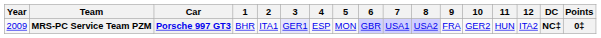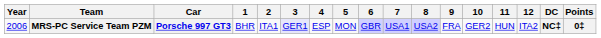 <table class="wikitable" style="text-align:center; font-size:85%">
 <tr>
 <th>Year</th>
 <th>Team</th>
 <th>Car</th>
 <th>1</th>
 <th>2</th>
 <th>3</th>
 <th>4</th>
 <th>5</th>
 <th>6</th>
 <th>7</th>
 <th>8</th>
 <th>9</th>
 <th>10</th>
 <th>11</th>
 <th>12</th>
 <th>DC</th>
 <th>Points</th>
 </tr>
 <tr>
-<td><a href='#'>2009</a></td>
+<td><a href='#'>2006</a></td>
 <th nowrap>MRS-PC Service Team PZM</th>
 <th nowrap><a href='#'>Porsche 997 GT3</a></th>
 <td><a href='#'>BHR</a></td>
 <td><a href='#'>ITA1</a></td>
 <td style="background: lavender;"><a href='#'>GER1</a></td>
 <td><a href='#'>ESP</a></td>
 <td><a href='#'>MON</a></td>
 <td style="background:#CFCFFF;"><a href='#'>GBR</a><br></td>
 <td style="background:#CFCFFF;"><a href='#'>USA1</a><br></td>
 <td style="background:#CFCFFF;"><a href='#'>USA2</a><br></td>
 <td><a href='#'>FRA</a></td>
 <td><a href='#'>GER2</a></td>
 <td><a href='#'>HUN</a></td>
 <td><a href='#'>ITA2</a></td>
 <th>NC‡</th>
 <th>0‡</th>
 </tr>
 </table>
